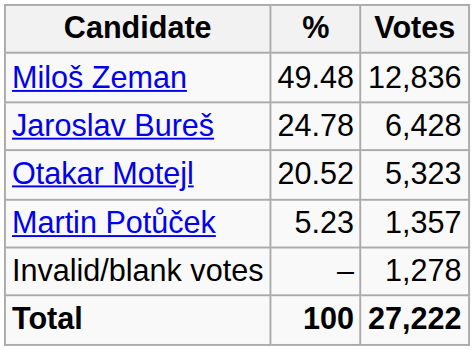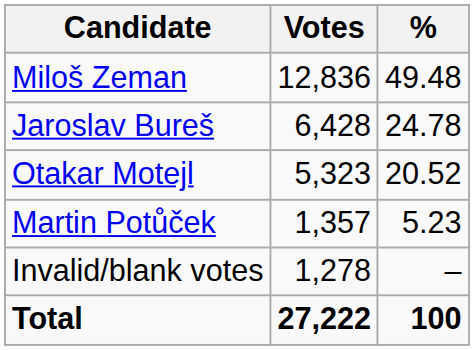 <table class=wikitable style=text-align:right>
 <tr>
 <th>Candidate</th>
+<th>Votes</th>
 <th>%</th>
-<th>Votes</th>
 </tr>
 <tr>
 <td align=left><a href='#'>Miloš Zeman</a></td>
+<td>12,836</td>
 <td>49.48</td>
-<td>12,836</td>
 </tr>
 <tr>
 <td align=left><a href='#'>Jaroslav Bureš</a></td>
+<td>6,428</td>
 <td>24.78</td>
-<td>6,428</td>
 </tr>
 <tr>
 <td align=left><a href='#'>Otakar Motejl</a></td>
+<td>5,323</td>
 <td>20.52</td>
-<td>5,323</td>
 </tr>
 <tr>
 <td align=left><a href='#'>Martin Potůček</a></td>
+<td>1,357</td>
 <td>5.23</td>
-<td>1,357</td>
 </tr>
 <tr>
 <td align=left>Invalid/blank votes</td>
+<td>1,278</td>
 <td>–</td>
-<td>1,278</td>
 </tr>
 <tr>
 <td align=left><strong>Total</strong></td>
+<td><strong>27,222</strong></td>
 <td><strong>100</strong></td>
-<td><strong>27,222</strong></td>
 </tr>
 </table>
